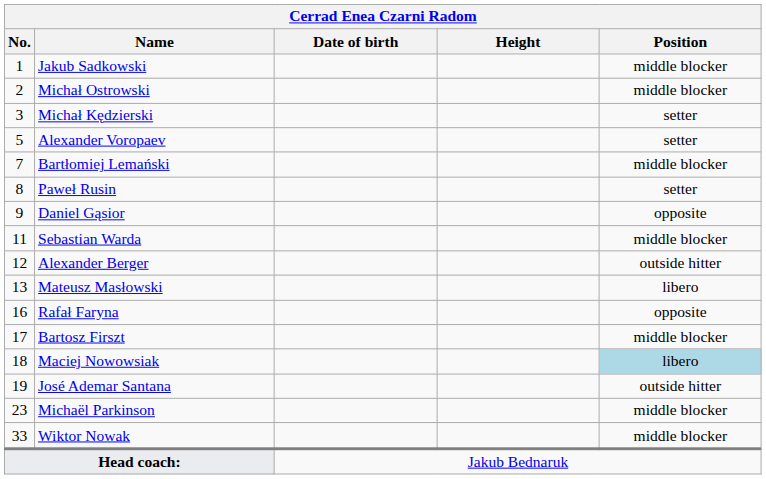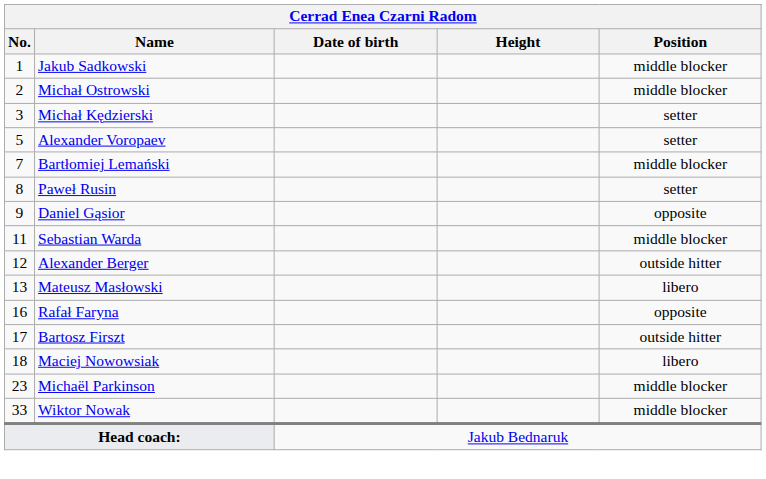 <table class="wikitable collapsible collapsed" style="font-size:100%; text-align:center">
 <tr>
 <th colspan=5 style="width:30em"><a href='#'>Cerrad Enea Czarni Radom</a></th>
 </tr>
 <tr>
 <th>No.</th>
 <th style="width:15em">Name</th>
 <th style="width:10em">Date of birth</th>
 <th style="width:10em">Height</th>
 <th style="width:10em">Position</th>
 </tr>
 <tr>
 <td>1</td>
 <td align=left> <a href='#'>Jakub Sadkowski</a></td>
 <td align=right></td>
 <td></td>
 <td>middle blocker</td>
 </tr>
 <tr>
 <td>2</td>
 <td align=left> <a href='#'>Michał Ostrowski</a></td>
 <td align=right></td>
 <td></td>
 <td>middle blocker</td>
 </tr>
 <tr>
 <td>3</td>
 <td align=left> <a href='#'>Michał Kędzierski</a></td>
 <td align=right></td>
 <td></td>
 <td>setter</td>
 </tr>
 <tr>
 <td>5</td>
 <td align=left> <a href='#'>Alexander Voropaev</a></td>
 <td align=right></td>
 <td></td>
 <td>setter</td>
 </tr>
 <tr>
 <td>7</td>
 <td align=left> <a href='#'>Bartłomiej Lemański</a></td>
 <td align=right></td>
 <td></td>
 <td>middle blocker</td>
 </tr>
 <tr>
 <td>8</td>
 <td align=left> <a href='#'>Paweł Rusin</a></td>
 <td align=right></td>
 <td></td>
 <td>setter</td>
 </tr>
 <tr>
 <td>9</td>
 <td align=left> <a href='#'>Daniel Gąsior</a></td>
 <td align=right></td>
 <td></td>
 <td>opposite</td>
 </tr>
 <tr>
 <td>11</td>
 <td align=left> <a href='#'>Sebastian Warda</a></td>
 <td align=right></td>
 <td></td>
 <td>middle blocker</td>
 </tr>
 <tr>
 <td>12</td>
 <td align=left> <a href='#'>Alexander Berger</a></td>
 <td align=right></td>
 <td></td>
 <td>outside hitter</td>
 </tr>
 <tr>
 <td>13</td>
 <td align=left> <a href='#'>Mateusz Masłowski</a></td>
 <td align=right></td>
 <td></td>
 <td>libero</td>
 </tr>
 <tr>
 <td>16</td>
 <td align=left> <a href='#'>Rafał Faryna</a></td>
 <td align=right></td>
 <td></td>
 <td>opposite</td>
 </tr>
 <tr>
 <td>17</td>
 <td align=left> <a href='#'>Bartosz Firszt</a></td>
 <td align=right></td>
 <td></td>
-<td>middle blocker</td>
+<td>outside hitter</td>
 </tr>
 <tr>
 <td>18</td>
 <td align=left> <a href='#'>Maciej Nowowsiak</a></td>
 <td align=right></td>
 <td></td>
-<td style="background: lightblue;">libero</td>
-</tr>
-<tr>
-<td>19</td>
-<td align=left> <a href='#'>José Ademar Santana</a></td>
-<td align=right></td>
-<td></td>
-<td>outside hitter</td>
+<td>libero</td>
 </tr>
 <tr>
 <td>23</td>
 <td align=left> <a href='#'>Michaël Parkinson</a></td>
 <td align=right></td>
 <td></td>
 <td>middle blocker</td>
 </tr>
 <tr>
 <td>33</td>
 <td align=left> <a href='#'>Wiktor Nowak</a></td>
 <td align=right></td>
 <td></td>
 <td>middle blocker</td>
 </tr>
 <tr style="border-top: 3px solid grey">
 <td colspan=2 style="background:#EAECF0"><strong>Head coach:</strong></td>
 <td colspan=3> <a href='#'>Jakub Bednaruk</a></td>
 </tr>
 </table>
